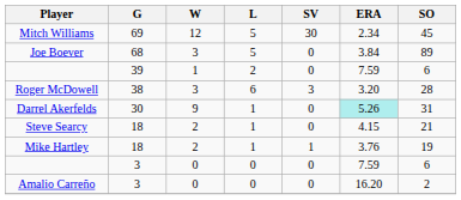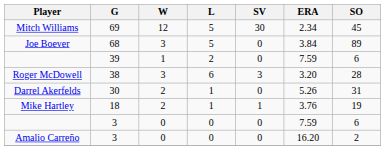 <table class="wikitable sortable">
 <tr>
 <th bgcolor="#DDDDFF" width="16%">Player</th>
 <th bgcolor="#DDDDFF" width="9%">G</th>
 <th bgcolor="#DDDDFF" width="9%">W</th>
 <th bgcolor="#DDDDFF" width="9%">L</th>
 <th bgcolor="#DDDDFF" width="9%">SV</th>
 <th bgcolor="#DDDDFF" width="9%">ERA</th>
 <th bgcolor="#DDDDFF" width="9%">SO</th>
 </tr>
 <tr align="center">
 <td><a href='#'>Mitch Williams</a></td>
 <td>69</td>
 <td>12</td>
 <td>5</td>
 <td>30</td>
 <td>2.34</td>
 <td>45</td>
 </tr>
 <tr align=center>
 <td><a href='#'>Joe Boever</a></td>
 <td>68</td>
 <td>3</td>
 <td>5</td>
 <td>0</td>
 <td>3.84</td>
 <td>89</td>
 </tr>
 <tr align=center>
 <td></td>
 <td>39</td>
 <td>1</td>
 <td>2</td>
 <td>0</td>
 <td>7.59</td>
 <td>6</td>
 </tr>
 <tr align="center">
 <td><a href='#'>Roger McDowell</a></td>
 <td>38</td>
 <td>3</td>
 <td>6</td>
 <td>3</td>
 <td>3.20</td>
 <td>28</td>
 </tr>
 <tr align=center>
 <td><a href='#'>Darrel Akerfelds</a></td>
 <td>30</td>
-<td>9</td>
-<td>1</td>
-<td>0</td>
-<td style="background: paleturquoise;">5.26</td>
-<td>31</td>
-</tr>
-<tr align=center>
-<td><a href='#'>Steve Searcy</a></td>
-<td>18</td>
 <td>2</td>
 <td>1</td>
 <td>0</td>
-<td>4.15</td>
-<td>21</td>
+<td>5.26</td>
+<td>31</td>
 </tr>
 <tr align=center>
 <td><a href='#'>Mike Hartley</a></td>
 <td>18</td>
 <td>2</td>
 <td>1</td>
 <td>1</td>
 <td>3.76</td>
 <td>19</td>
 </tr>
 <tr align=center>
 <td></td>
 <td>3</td>
 <td>0</td>
 <td>0</td>
 <td>0</td>
 <td>7.59</td>
 <td>6</td>
 </tr>
 <tr align="center">
 <td><a href='#'>Amalio Carreño</a></td>
 <td>3</td>
 <td>0</td>
 <td>0</td>
 <td>0</td>
 <td>16.20</td>
 <td>2</td>
 </tr>
 <tr align=center>
 </tr>
 </table>
